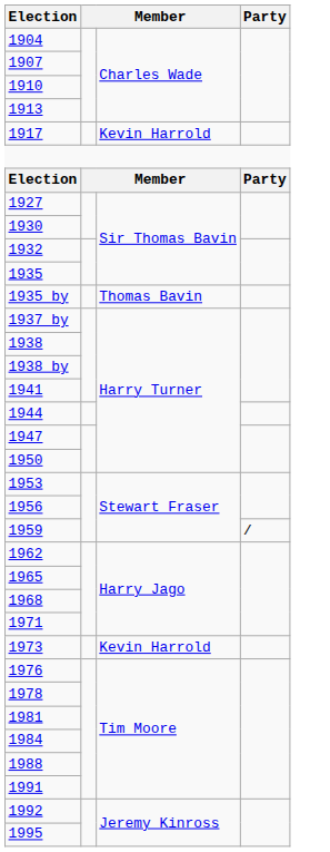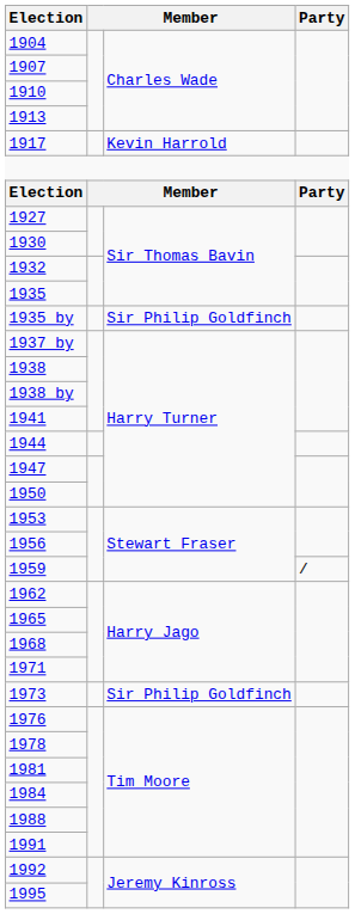 <table class="wikitable" style='border-style: none none none none;'>
 <tr>
 <th>Election</th>
 <th colspan="2">Member</th>
 <th>Party</th>
 </tr>
 <tr style="background: #f9f9f9">
 <td><a href='#'>1904</a></td>
 <td rowspan="4" > </td>
 <td rowspan="4"><a href='#'>Charles Wade</a></td>
 <td rowspan="4"></td>
 </tr>
 <tr style="background: #f9f9f9">
 <td><a href='#'>1907</a></td>
 </tr>
 <tr style="background: #f9f9f9">
 <td><a href='#'>1910</a></td>
 </tr>
 <tr style="background: #f9f9f9">
 <td><a href='#'>1913</a></td>
 </tr>
 <tr style="background: #f9f9f9">
 <td><a href='#'>1917</a></td>
 <td> </td>
 <td><a href='#'>Kevin Harrold</a></td>
 <td></td>
 </tr>
 <tr>
 <td colspan="4" style='border-style: none none none none;'> </td>
 </tr>
 <tr>
 <th>Election</th>
 <th colspan="2">Member</th>
 <th>Party</th>
 </tr>
 <tr style="background: #f9f9f9">
 <td><a href='#'>1927</a></td>
 <td rowspan="2" > </td>
 <td rowspan="4"><a href='#'>Sir Thomas Bavin</a></td>
 <td rowspan="2"></td>
 </tr>
 <tr style="background: #f9f9f9">
 <td><a href='#'>1930</a></td>
 </tr>
 <tr style="background: #f9f9f9">
 <td><a href='#'>1932</a></td>
 <td rowspan="2" > </td>
 <td rowspan="2"></td>
 </tr>
 <tr style="background: #f9f9f9">
 <td><a href='#'>1935</a></td>
 </tr>
 <tr style="background: #f9f9f9">
 <td><a href='#'>1935 by</a></td>
 <td> </td>
-<td><a href='#'>Thomas Bavin</a></td>
+<td><a href='#'>Sir Philip Goldfinch</a></td>
 <td></td>
 </tr>
 <tr style="background: #f9f9f9">
 <td><a href='#'>1937 by</a></td>
 <td rowspan="4" > </td>
 <td rowspan="7"><a href='#'>Harry Turner</a></td>
 <td rowspan="4"></td>
 </tr>
 <tr style="background: #f9f9f9">
 <td><a href='#'>1938</a></td>
 </tr>
 <tr style="background: #f9f9f9">
 <td><a href='#'>1938 by</a></td>
 </tr>
 <tr style="background: #f9f9f9">
 <td><a href='#'>1941</a></td>
 </tr>
 <tr style="background: #f9f9f9">
 <td><a href='#'>1944</a></td>
 <td> </td>
 <td></td>
 </tr>
 <tr style="background: #f9f9f9">
 <td><a href='#'>1947</a></td>
 <td rowspan="2" > </td>
 <td rowspan="2"></td>
 </tr>
 <tr style="background: #f9f9f9">
 <td><a href='#'>1950</a></td>
 </tr>
 <tr style="background: #f9f9f9">
 <td><a href='#'>1953</a></td>
 <td rowspan="3" > </td>
 <td rowspan="3"><a href='#'>Stewart Fraser</a></td>
 <td rowspan="2"></td>
 </tr>
 <tr style="background: #f9f9f9">
 <td><a href='#'>1956</a></td>
 </tr>
 <tr style="background: #f9f9f9">
 <td><a href='#'>1959</a></td>
 <td> / </td>
 </tr>
 <tr style="background: #f9f9f9">
 <td><a href='#'>1962</a></td>
 <td rowspan="4" > </td>
 <td rowspan="4"><a href='#'>Harry Jago</a></td>
 <td rowspan="4"></td>
 </tr>
 <tr style="background: #f9f9f9">
 <td><a href='#'>1965</a></td>
 </tr>
 <tr style="background: #f9f9f9">
 <td><a href='#'>1968</a></td>
 </tr>
 <tr style="background: #f9f9f9">
 <td><a href='#'>1971</a></td>
 </tr>
 <tr style="background: #f9f9f9">
 <td><a href='#'>1973</a></td>
 <td> </td>
-<td><a href='#'>Kevin Harrold</a></td>
+<td><a href='#'>Sir Philip Goldfinch</a></td>
 <td></td>
 </tr>
 <tr style="background: #f9f9f9">
 <td><a href='#'>1976</a></td>
 <td rowspan="6" > </td>
 <td rowspan="6"><a href='#'>Tim Moore</a></td>
 <td rowspan="6"></td>
 </tr>
 <tr style="background: #f9f9f9">
 <td><a href='#'>1978</a></td>
 </tr>
 <tr style="background: #f9f9f9">
 <td><a href='#'>1981</a></td>
 </tr>
 <tr style="background: #f9f9f9">
 <td><a href='#'>1984</a></td>
 </tr>
 <tr style="background: #f9f9f9">
 <td><a href='#'>1988</a></td>
 </tr>
 <tr style="background: #f9f9f9">
 <td><a href='#'>1991</a></td>
 </tr>
 <tr style="background: #f9f9f9">
 <td><a href='#'>1992</a></td>
 <td rowspan="2" > </td>
 <td rowspan="2"><a href='#'>Jeremy Kinross</a></td>
 <td rowspan="2"></td>
 </tr>
 <tr style="background: #f9f9f9">
 <td><a href='#'>1995</a></td>
 </tr>
 </table>
